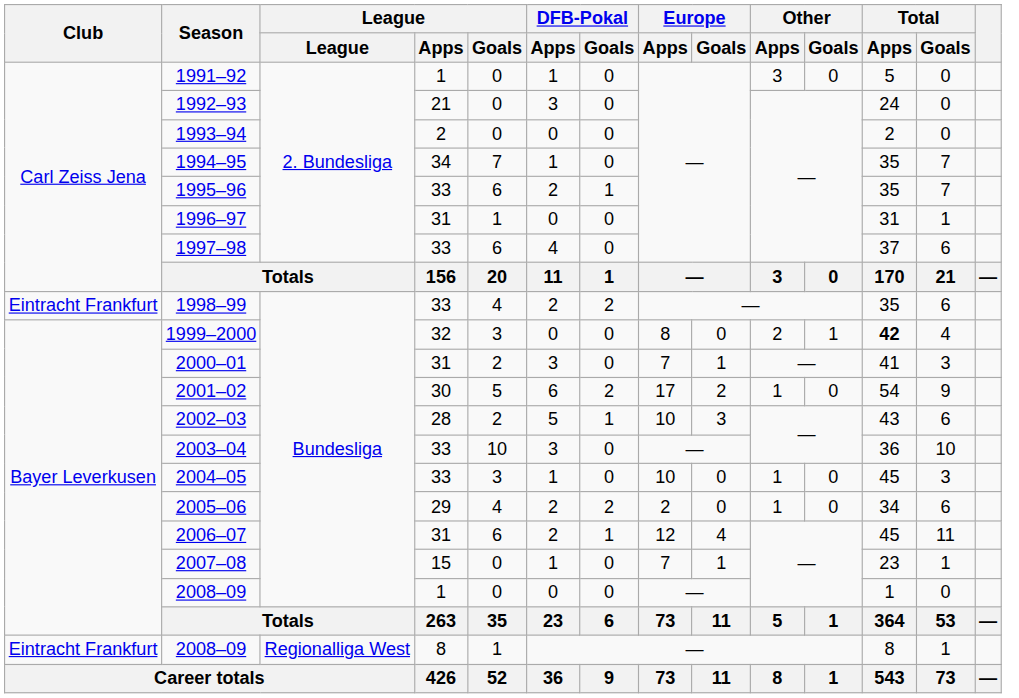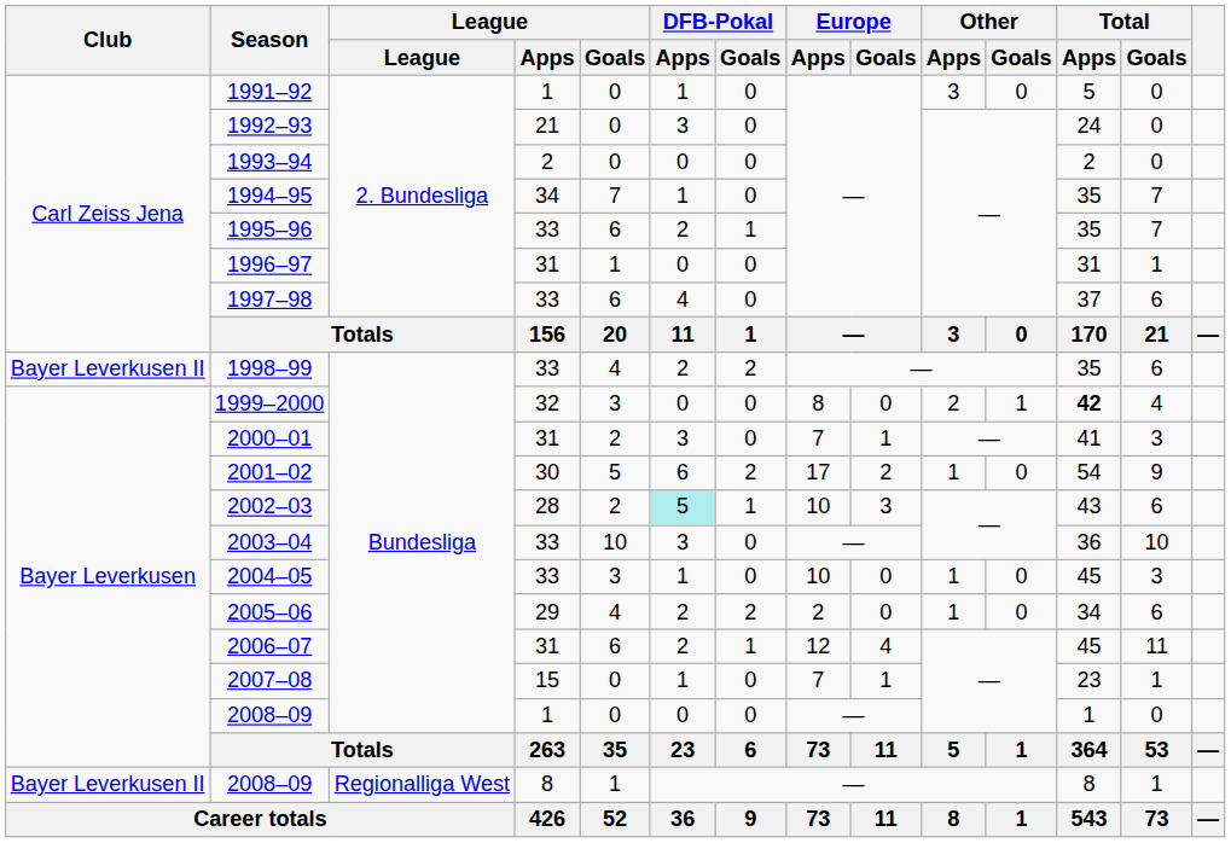 <table class="wikitable" Style="text-align: center">
 <tr>
 <th rowspan="2">Club</th>
 <th rowspan="2">Season</th>
 <th colspan="3">League</th>
 <th colspan="2"><a href='#'>DFB-Pokal</a></th>
 <th colspan="2"><a href='#'>Europe</a></th>
 <th colspan="2">Other</th>
 <th colspan="2">Total</th>
 <th rowspan="2"></th>
 </tr>
 <tr>
 <th>League</th>
 <th>Apps</th>
 <th>Goals</th>
 <th>Apps</th>
 <th>Goals</th>
 <th>Apps</th>
 <th>Goals</th>
 <th>Apps</th>
 <th>Goals</th>
 <th>Apps</th>
 <th>Goals</th>
 </tr>
 <tr>
 <td rowspan="8"><a href='#'>Carl Zeiss Jena</a></td>
 <td><a href='#'>1991–92</a></td>
 <td rowspan="7"><a href='#'>2. Bundesliga</a></td>
 <td>1</td>
 <td>0</td>
 <td>1</td>
 <td>0</td>
 <td rowspan="7" colspan="2">—</td>
 <td>3</td>
 <td>0</td>
 <td>5</td>
 <td>0</td>
 <td></td>
 </tr>
 <tr>
 <td><a href='#'>1992–93</a></td>
 <td>21</td>
 <td>0</td>
 <td>3</td>
 <td>0</td>
 <td rowspan="6" colspan="2">—</td>
 <td>24</td>
 <td>0</td>
 <td></td>
 </tr>
 <tr>
 <td><a href='#'>1993–94</a></td>
 <td>2</td>
 <td>0</td>
 <td>0</td>
 <td>0</td>
 <td>2</td>
 <td>0</td>
 <td></td>
 </tr>
 <tr>
 <td><a href='#'>1994–95</a></td>
 <td>34</td>
 <td>7</td>
 <td>1</td>
 <td>0</td>
 <td>35</td>
 <td>7</td>
 <td></td>
 </tr>
 <tr>
 <td><a href='#'>1995–96</a></td>
 <td>33</td>
 <td>6</td>
 <td>2</td>
 <td>1</td>
 <td>35</td>
 <td>7</td>
 <td></td>
 </tr>
 <tr>
 <td><a href='#'>1996–97</a></td>
 <td>31</td>
 <td>1</td>
 <td>0</td>
 <td>0</td>
 <td>31</td>
 <td>1</td>
 <td></td>
 </tr>
 <tr>
 <td><a href='#'>1997–98</a></td>
 <td>33</td>
 <td>6</td>
 <td>4</td>
 <td>0</td>
 <td>37</td>
 <td>6</td>
 <td></td>
 </tr>
 <tr>
 <th colspan="2">Totals</th>
 <th>156</th>
 <th>20</th>
 <th>11</th>
 <th>1</th>
 <th colspan="2">—</th>
 <th>3</th>
 <th>0</th>
 <th>170</th>
 <th>21</th>
 <th>—</th>
 </tr>
 <tr>
-<td><a href='#'>Eintracht Frankfurt</a></td>
+<td><a href='#'>Bayer Leverkusen II</a></td>
 <td><a href='#'>1998–99</a></td>
 <td rowspan="11"><a href='#'>Bundesliga</a></td>
 <td>33</td>
 <td>4</td>
 <td>2</td>
 <td>2</td>
 <td colspan="4">—</td>
 <td>35</td>
 <td>6</td>
 <td></td>
 </tr>
 <tr>
 <td rowspan="11"><a href='#'>Bayer Leverkusen</a></td>
 <td><a href='#'>1999–2000</a></td>
 <td>32</td>
 <td>3</td>
 <td>0</td>
 <td>0</td>
 <td>8</td>
 <td>0</td>
 <td>2</td>
 <td>1</td>
 <td><strong>42</strong></td>
 <td>4</td>
 <td></td>
 </tr>
 <tr>
 <td><a href='#'>2000–01</a></td>
 <td>31</td>
 <td>2</td>
 <td>3</td>
 <td>0</td>
 <td>7</td>
 <td>1</td>
 <td colspan="2">—</td>
 <td>41</td>
 <td>3</td>
 <td></td>
 </tr>
 <tr>
 <td><a href='#'>2001–02</a></td>
 <td>30</td>
 <td>5</td>
 <td>6</td>
 <td>2</td>
 <td>17</td>
 <td>2</td>
 <td>1</td>
 <td>0</td>
 <td>54</td>
 <td>9</td>
 <td></td>
 </tr>
 <tr>
 <td><a href='#'>2002–03</a></td>
 <td>28</td>
 <td>2</td>
-<td>5</td>
+<td style="background: paleturquoise;">5</td>
 <td>1</td>
 <td>10</td>
 <td>3</td>
 <td rowspan="2" colspan="2">—</td>
 <td>43</td>
 <td>6</td>
 <td></td>
 </tr>
 <tr>
 <td><a href='#'>2003–04</a></td>
 <td>33</td>
 <td>10</td>
 <td>3</td>
 <td>0</td>
 <td colspan="2">—</td>
 <td>36</td>
 <td>10</td>
 <td></td>
 </tr>
 <tr>
 <td><a href='#'>2004–05</a></td>
 <td>33</td>
 <td>3</td>
 <td>1</td>
 <td>0</td>
 <td>10</td>
 <td>0</td>
 <td>1</td>
 <td>0</td>
 <td>45</td>
 <td>3</td>
 <td></td>
 </tr>
 <tr>
 <td><a href='#'>2005–06</a></td>
 <td>29</td>
 <td>4</td>
 <td>2</td>
 <td>2</td>
 <td>2</td>
 <td>0</td>
 <td>1</td>
 <td>0</td>
 <td>34</td>
 <td>6</td>
 <td></td>
 </tr>
 <tr>
 <td><a href='#'>2006–07</a></td>
 <td>31</td>
 <td>6</td>
 <td>2</td>
 <td>1</td>
 <td>12</td>
 <td>4</td>
 <td rowspan="3" colspan="2">—</td>
 <td>45</td>
 <td>11</td>
 <td></td>
 </tr>
 <tr>
 <td><a href='#'>2007–08</a></td>
 <td>15</td>
 <td>0</td>
 <td>1</td>
 <td>0</td>
 <td>7</td>
 <td>1</td>
 <td>23</td>
 <td>1</td>
 <td></td>
 </tr>
 <tr>
 <td><a href='#'>2008–09</a></td>
 <td>1</td>
 <td>0</td>
 <td>0</td>
 <td>0</td>
 <td colspan="2">—</td>
 <td>1</td>
 <td>0</td>
 <td></td>
 </tr>
 <tr>
 <th colspan="2">Totals</th>
 <th>263</th>
 <th>35</th>
 <th>23</th>
 <th>6</th>
 <th>73</th>
 <th>11</th>
 <th>5</th>
 <th>1</th>
 <th>364</th>
 <th>53</th>
 <th>—</th>
 </tr>
 <tr>
-<td><a href='#'>Eintracht Frankfurt</a></td>
+<td><a href='#'>Bayer Leverkusen II</a></td>
 <td><a href='#'>2008–09</a></td>
 <td><a href='#'>Regionalliga West</a></td>
 <td>8</td>
 <td>1</td>
 <td colspan="6">—</td>
 <td>8</td>
 <td>1</td>
 <td></td>
 </tr>
 <tr>
 <th colspan="3">Career totals</th>
 <th>426</th>
 <th>52</th>
 <th>36</th>
 <th>9</th>
 <th>73</th>
 <th>11</th>
 <th>8</th>
 <th>1</th>
 <th>543</th>
 <th>73</th>
 <th>—</th>
 </tr>
 </table>
